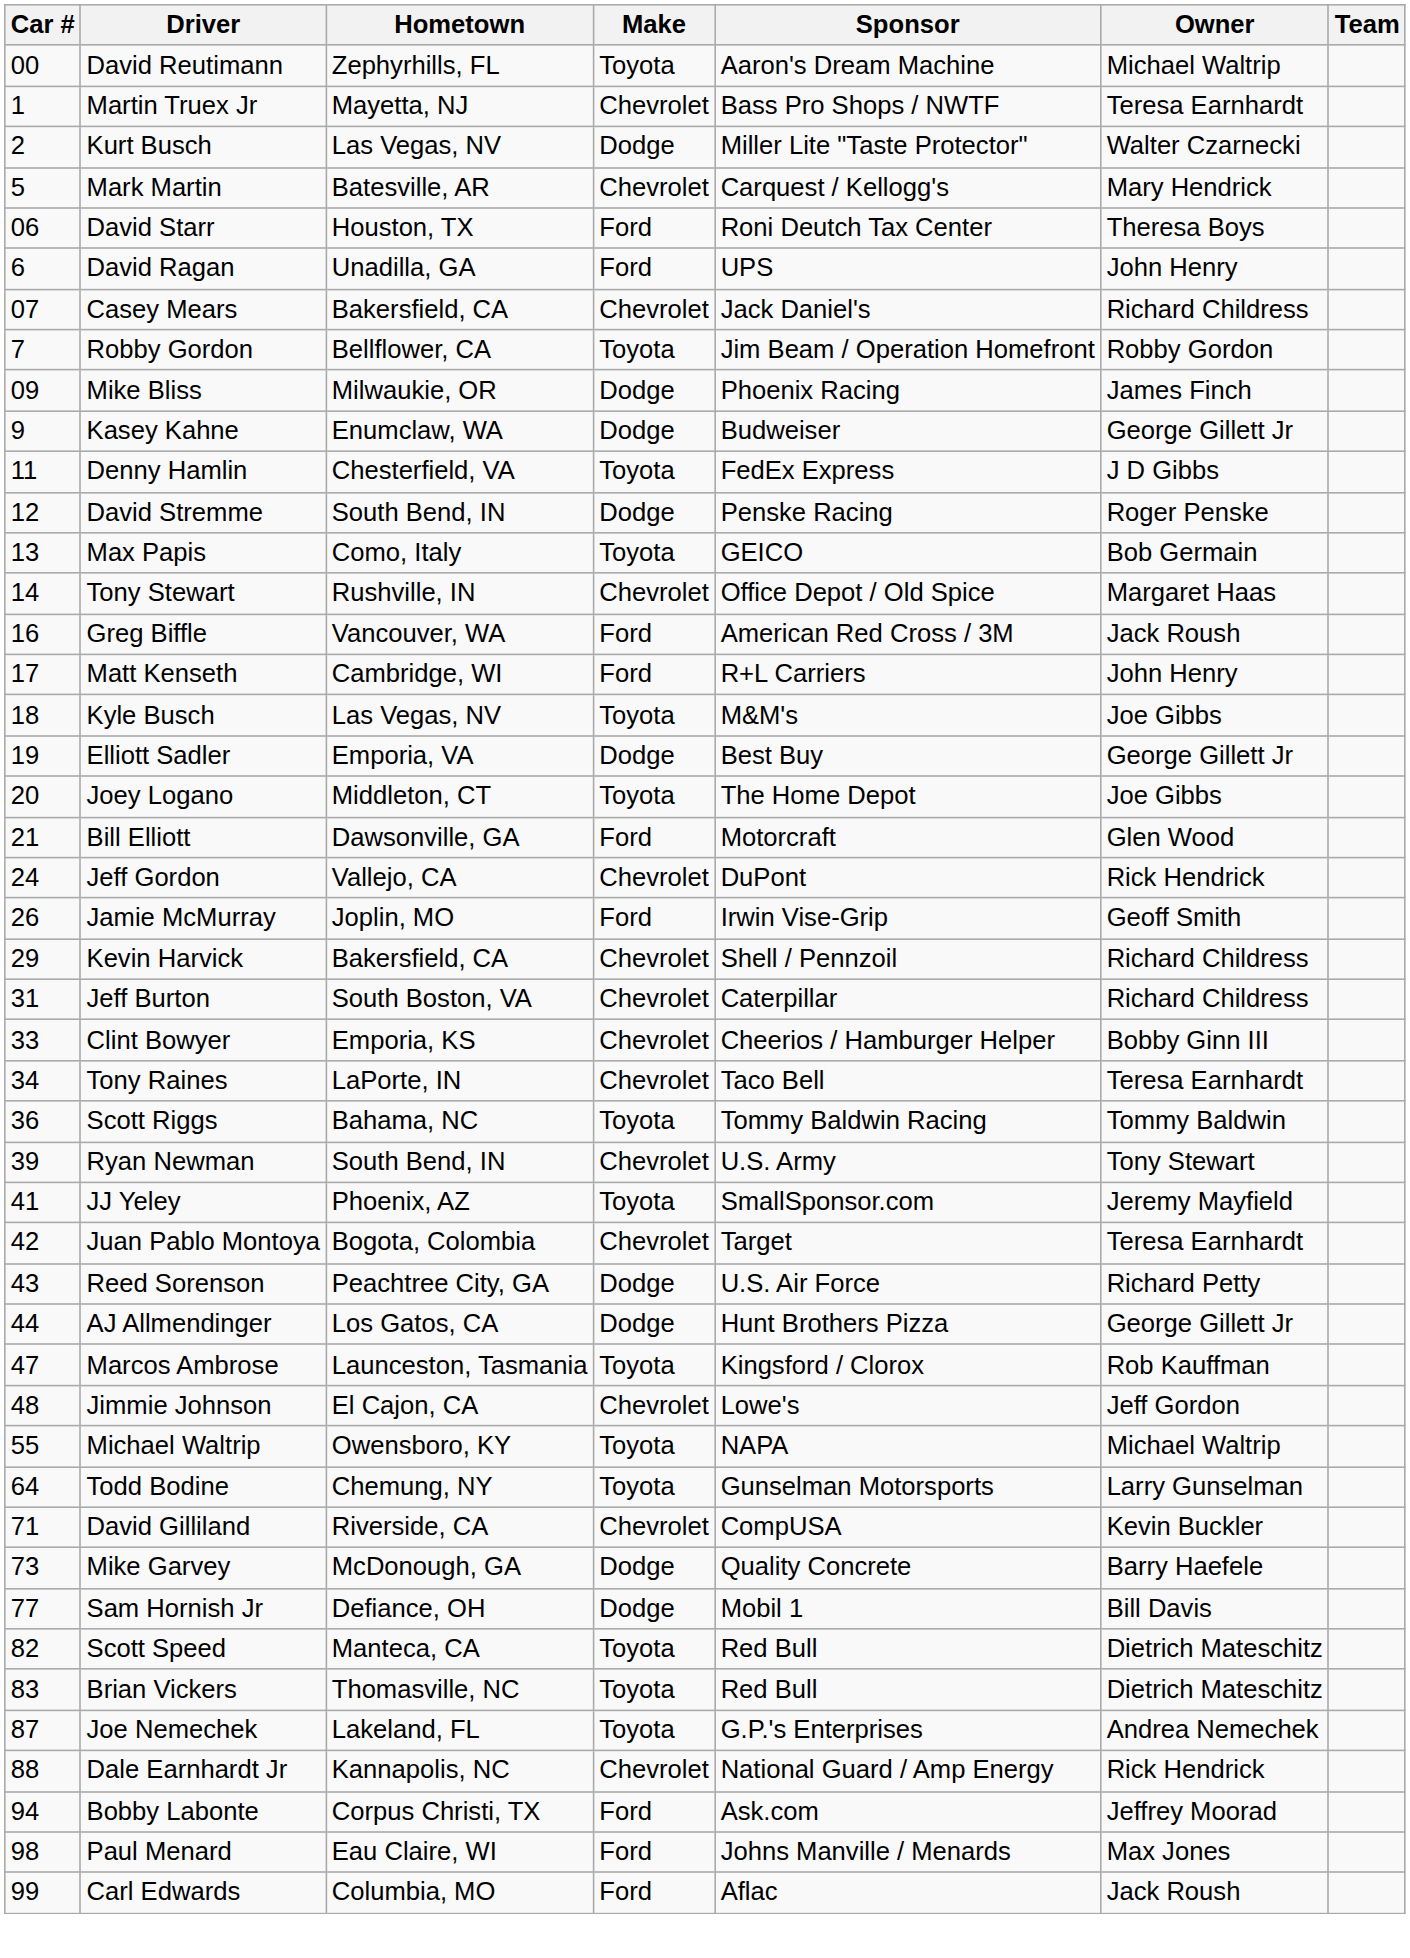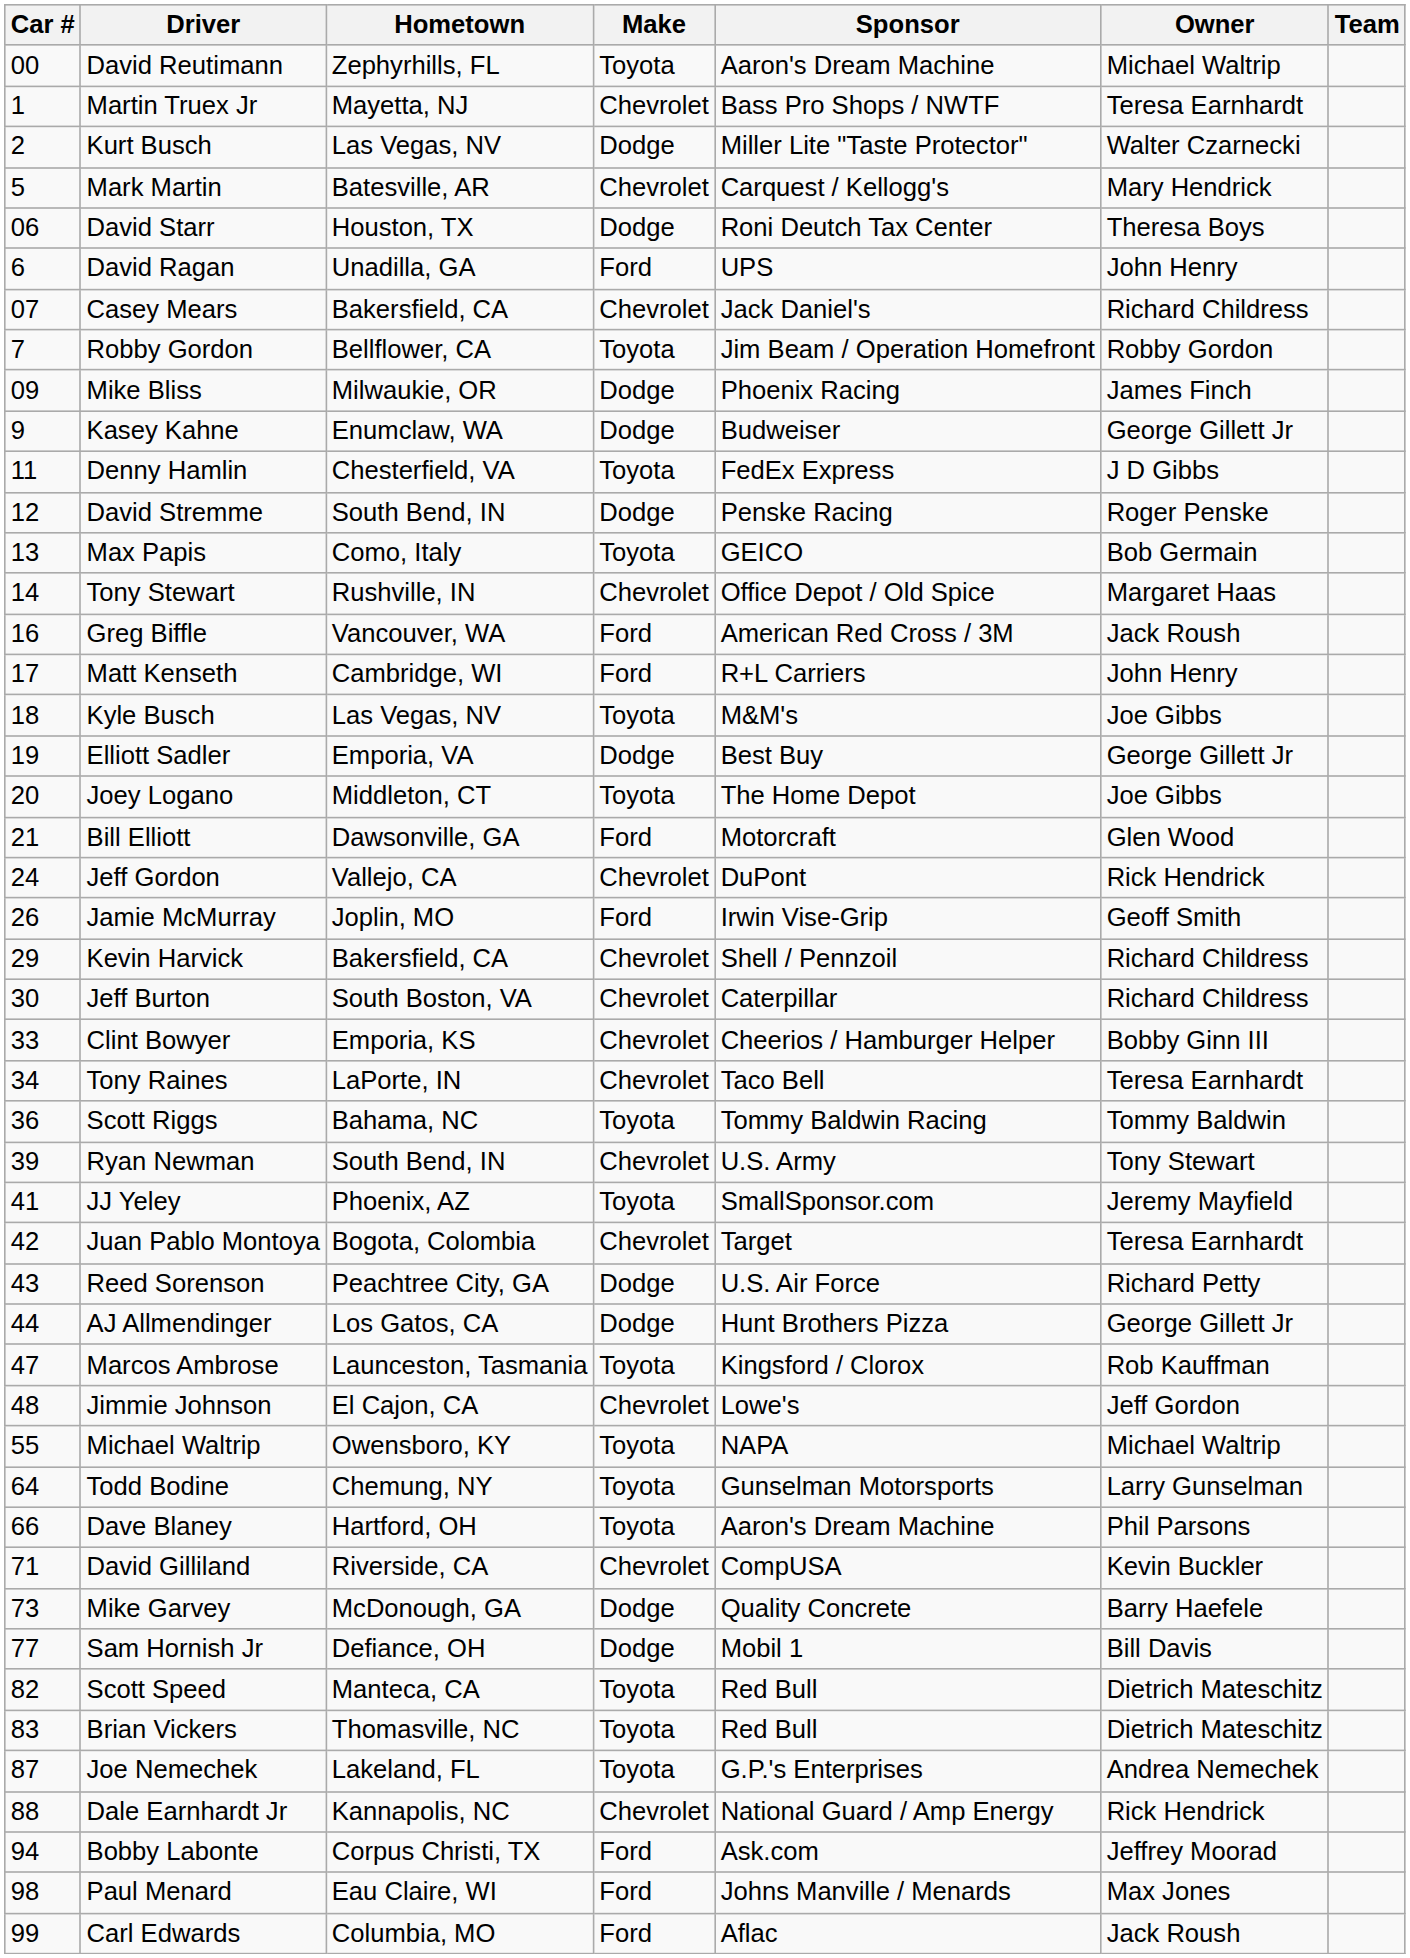 <table class="wikitable">
 <tr>
 <th colspan="1" rowspan="1">Car #</th>
 <th colspan="1" rowspan="1"><abbr>Driver</abbr></th>
 <th colspan="1" rowspan="1"><abbr>Hometown</abbr></th>
 <th colspan="1" rowspan="1"><abbr>Make</abbr></th>
 <th colspan="1" rowspan="1"><abbr>Sponsor</abbr></th>
 <th colspan="1" rowspan="1">Owner</th>
 <th colspan="1" rowspan="1">Team</th>
 </tr>
 <tr>
 <td>00</td>
 <td>David Reutimann</td>
 <td>Zephyrhills, FL</td>
 <td>Toyota</td>
 <td>Aaron's Dream Machine</td>
 <td>Michael Waltrip</td>
 <td></td>
 </tr>
 <tr>
 <td>1</td>
 <td>Martin Truex Jr</td>
 <td>Mayetta, NJ</td>
 <td>Chevrolet</td>
 <td>Bass Pro Shops / NWTF</td>
 <td>Teresa Earnhardt</td>
 <td></td>
 </tr>
 <tr>
 <td>2</td>
 <td>Kurt Busch</td>
 <td>Las Vegas, NV</td>
 <td>Dodge</td>
 <td>Miller Lite "Taste Protector"</td>
 <td>Walter Czarnecki</td>
 <td></td>
 </tr>
 <tr>
 <td>5</td>
 <td>Mark Martin</td>
 <td>Batesville, AR</td>
 <td>Chevrolet</td>
 <td>Carquest / Kellogg's</td>
 <td>Mary Hendrick</td>
 <td></td>
 </tr>
 <tr>
 <td>06</td>
 <td>David Starr</td>
 <td>Houston, TX</td>
-<td>Ford</td>
+<td>Dodge</td>
 <td>Roni Deutch Tax Center</td>
 <td>Theresa Boys</td>
 <td></td>
 </tr>
 <tr>
 <td>6</td>
 <td>David Ragan</td>
 <td>Unadilla, GA</td>
 <td>Ford</td>
 <td>UPS</td>
 <td>John Henry</td>
 <td></td>
 </tr>
 <tr>
 <td>07</td>
 <td>Casey Mears</td>
 <td>Bakersfield, CA</td>
 <td>Chevrolet</td>
 <td>Jack Daniel's</td>
 <td>Richard Childress</td>
 <td></td>
 </tr>
 <tr>
 <td>7</td>
 <td>Robby Gordon</td>
 <td>Bellflower, CA</td>
 <td>Toyota</td>
 <td>Jim Beam / Operation Homefront</td>
 <td>Robby Gordon</td>
 <td></td>
 </tr>
 <tr>
 <td>09</td>
 <td>Mike Bliss</td>
 <td>Milwaukie, OR</td>
 <td>Dodge</td>
 <td>Phoenix Racing</td>
 <td>James Finch</td>
 <td></td>
 </tr>
 <tr>
 <td>9</td>
 <td>Kasey Kahne</td>
 <td>Enumclaw, WA</td>
 <td>Dodge</td>
 <td>Budweiser</td>
 <td>George Gillett Jr</td>
 <td></td>
 </tr>
 <tr>
 <td>11</td>
 <td>Denny Hamlin</td>
 <td>Chesterfield, VA</td>
 <td>Toyota</td>
 <td>FedEx Express</td>
 <td>J D Gibbs</td>
 <td></td>
 </tr>
 <tr>
 <td>12</td>
 <td>David Stremme</td>
 <td>South Bend, IN</td>
 <td>Dodge</td>
 <td>Penske Racing</td>
 <td>Roger Penske</td>
 <td></td>
 </tr>
 <tr>
 <td>13</td>
 <td>Max Papis</td>
 <td>Como, Italy</td>
 <td>Toyota</td>
 <td>GEICO</td>
 <td>Bob Germain</td>
 <td></td>
 </tr>
 <tr>
 <td>14</td>
 <td>Tony Stewart</td>
 <td>Rushville, IN</td>
 <td>Chevrolet</td>
 <td>Office Depot / Old Spice</td>
 <td>Margaret Haas</td>
 <td></td>
 </tr>
 <tr>
 <td>16</td>
 <td>Greg Biffle</td>
 <td>Vancouver, WA</td>
 <td>Ford</td>
 <td>American Red Cross / 3M</td>
 <td>Jack Roush</td>
 <td></td>
 </tr>
 <tr>
 <td>17</td>
 <td>Matt Kenseth</td>
 <td>Cambridge, WI</td>
 <td>Ford</td>
 <td>R+L Carriers</td>
 <td>John Henry</td>
 <td></td>
 </tr>
 <tr>
 <td>18</td>
 <td>Kyle Busch</td>
 <td>Las Vegas, NV</td>
 <td>Toyota</td>
 <td>M&M's</td>
 <td>Joe Gibbs</td>
 <td></td>
 </tr>
 <tr>
 <td>19</td>
 <td>Elliott Sadler</td>
 <td>Emporia, VA</td>
 <td>Dodge</td>
 <td>Best Buy</td>
 <td>George Gillett Jr</td>
 <td></td>
 </tr>
 <tr>
 <td>20</td>
 <td>Joey Logano</td>
 <td>Middleton, CT</td>
 <td>Toyota</td>
 <td>The Home Depot</td>
 <td>Joe Gibbs</td>
 <td></td>
 </tr>
 <tr>
 <td>21</td>
 <td>Bill Elliott</td>
 <td>Dawsonville, GA</td>
 <td>Ford</td>
 <td>Motorcraft</td>
 <td>Glen Wood</td>
 <td></td>
 </tr>
 <tr>
 <td>24</td>
 <td>Jeff Gordon</td>
 <td>Vallejo, CA</td>
 <td>Chevrolet</td>
 <td>DuPont</td>
 <td>Rick Hendrick</td>
 <td></td>
 </tr>
 <tr>
 <td>26</td>
 <td>Jamie McMurray</td>
 <td>Joplin, MO</td>
 <td>Ford</td>
 <td>Irwin Vise-Grip</td>
 <td>Geoff Smith</td>
 <td></td>
 </tr>
 <tr>
 <td>29</td>
 <td>Kevin Harvick</td>
 <td>Bakersfield, CA</td>
 <td>Chevrolet</td>
 <td>Shell / Pennzoil</td>
 <td>Richard Childress</td>
 <td></td>
 </tr>
 <tr>
-<td>31</td>
+<td>30</td>
 <td>Jeff Burton</td>
 <td>South Boston, VA</td>
 <td>Chevrolet</td>
 <td>Caterpillar</td>
 <td>Richard Childress</td>
 <td></td>
 </tr>
 <tr>
 <td>33</td>
 <td>Clint Bowyer</td>
 <td>Emporia, KS</td>
 <td>Chevrolet</td>
 <td>Cheerios / Hamburger Helper</td>
 <td>Bobby Ginn III</td>
 <td></td>
 </tr>
 <tr>
 <td>34</td>
 <td>Tony Raines</td>
 <td>LaPorte, IN</td>
 <td>Chevrolet</td>
 <td>Taco Bell</td>
 <td>Teresa Earnhardt</td>
 <td></td>
 </tr>
 <tr>
 <td>36</td>
 <td>Scott Riggs</td>
 <td>Bahama, NC</td>
 <td>Toyota</td>
 <td>Tommy Baldwin Racing</td>
 <td>Tommy Baldwin</td>
 <td></td>
 </tr>
 <tr>
 <td>39</td>
 <td>Ryan Newman</td>
 <td>South Bend, IN</td>
 <td>Chevrolet</td>
 <td>U.S. Army</td>
 <td>Tony Stewart</td>
 <td></td>
 </tr>
 <tr>
 <td>41</td>
 <td>JJ Yeley</td>
 <td>Phoenix, AZ</td>
 <td>Toyota</td>
 <td>SmallSponsor.com</td>
 <td>Jeremy Mayfield</td>
 <td></td>
 </tr>
 <tr>
 <td>42</td>
 <td>Juan Pablo Montoya</td>
 <td>Bogota, Colombia</td>
 <td>Chevrolet</td>
 <td>Target</td>
 <td>Teresa Earnhardt</td>
 <td></td>
 </tr>
 <tr>
 <td>43</td>
 <td>Reed Sorenson</td>
 <td>Peachtree City, GA</td>
 <td>Dodge</td>
 <td>U.S. Air Force</td>
 <td>Richard Petty</td>
 <td></td>
 </tr>
 <tr>
 <td>44</td>
 <td>AJ Allmendinger</td>
 <td>Los Gatos, CA</td>
 <td>Dodge</td>
 <td>Hunt Brothers Pizza</td>
 <td>George Gillett Jr</td>
 <td></td>
 </tr>
 <tr>
 <td>47</td>
 <td>Marcos Ambrose</td>
 <td>Launceston, Tasmania</td>
 <td>Toyota</td>
 <td>Kingsford / Clorox</td>
 <td>Rob Kauffman</td>
 <td></td>
 </tr>
 <tr>
 <td>48</td>
 <td>Jimmie Johnson</td>
 <td>El Cajon, CA</td>
 <td>Chevrolet</td>
 <td>Lowe's</td>
 <td>Jeff Gordon</td>
 <td></td>
 </tr>
 <tr>
 <td>55</td>
 <td>Michael Waltrip</td>
 <td>Owensboro, KY</td>
 <td>Toyota</td>
 <td>NAPA</td>
 <td>Michael Waltrip</td>
 <td></td>
 </tr>
 <tr>
 <td>64</td>
 <td>Todd Bodine</td>
 <td>Chemung, NY</td>
 <td>Toyota</td>
 <td>Gunselman Motorsports</td>
 <td>Larry Gunselman</td>
 <td></td>
 </tr>
 <tr>
+<td>66</td>
+<td>Dave Blaney</td>
+<td>Hartford, OH</td>
+<td>Toyota</td>
+<td>Aaron's Dream Machine</td>
+<td>Phil Parsons</td>
+<td></td>
+</tr>
+<tr>
 <td>71</td>
 <td>David Gilliland</td>
 <td>Riverside, CA</td>
 <td>Chevrolet</td>
 <td>CompUSA</td>
 <td>Kevin Buckler</td>
 <td></td>
 </tr>
 <tr>
 <td>73</td>
 <td>Mike Garvey</td>
 <td>McDonough, GA</td>
 <td>Dodge</td>
 <td>Quality Concrete</td>
 <td>Barry Haefele</td>
 <td></td>
 </tr>
 <tr>
 <td>77</td>
 <td>Sam Hornish Jr</td>
 <td>Defiance, OH</td>
 <td>Dodge</td>
 <td>Mobil 1</td>
 <td>Bill Davis</td>
 <td></td>
 </tr>
 <tr>
 <td>82</td>
 <td>Scott Speed</td>
 <td>Manteca, CA</td>
 <td>Toyota</td>
 <td>Red Bull</td>
 <td>Dietrich Mateschitz</td>
 <td></td>
 </tr>
 <tr>
 <td>83</td>
 <td>Brian Vickers</td>
 <td>Thomasville, NC</td>
 <td>Toyota</td>
 <td>Red Bull</td>
 <td>Dietrich Mateschitz</td>
 <td></td>
 </tr>
 <tr>
 <td>87</td>
 <td>Joe Nemechek</td>
 <td>Lakeland, FL</td>
 <td>Toyota</td>
 <td>G.P.'s Enterprises</td>
 <td>Andrea Nemechek</td>
 <td></td>
 </tr>
 <tr>
 <td>88</td>
 <td>Dale Earnhardt Jr</td>
 <td>Kannapolis, NC</td>
 <td>Chevrolet</td>
 <td>National Guard / Amp Energy</td>
 <td>Rick Hendrick</td>
 <td></td>
 </tr>
 <tr>
 <td>94</td>
 <td>Bobby Labonte</td>
 <td>Corpus Christi, TX</td>
 <td>Ford</td>
 <td>Ask.com</td>
 <td>Jeffrey Moorad</td>
 <td></td>
 </tr>
 <tr>
 <td>98</td>
 <td>Paul Menard</td>
 <td>Eau Claire, WI</td>
 <td>Ford</td>
 <td>Johns Manville / Menards</td>
 <td>Max Jones</td>
 <td></td>
 </tr>
 <tr>
 <td>99</td>
 <td>Carl Edwards</td>
 <td>Columbia, MO</td>
 <td>Ford</td>
 <td>Aflac</td>
 <td>Jack Roush</td>
 <td></td>
 </tr>
 </table>
